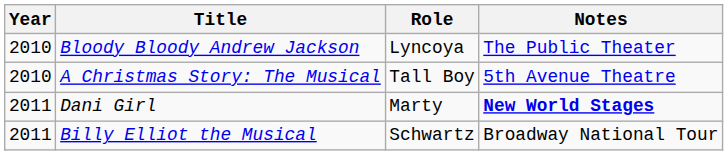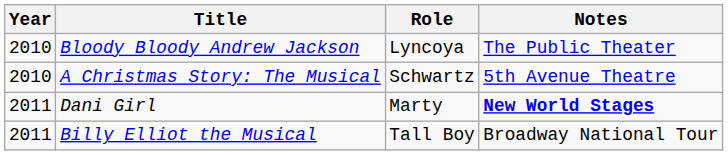 <table class="wikitable sortable">
 <tr>
 <th>Year</th>
 <th>Title</th>
 <th>Role</th>
 <th class="unsortable">Notes</th>
 </tr>
 <tr>
 <td>2010</td>
 <td><em><a href='#'>Bloody Bloody Andrew Jackson</a></em></td>
 <td>Lyncoya</td>
 <td><a href='#'>The Public Theater</a></td>
 </tr>
 <tr>
 <td>2010</td>
 <td><em><a href='#'>A Christmas Story: The Musical</a></em></td>
-<td>Tall Boy</td>
+<td>Schwartz</td>
 <td><a href='#'>5th Avenue Theatre</a></td>
 </tr>
 <tr>
 <td>2011</td>
 <td><em>Dani Girl</em></td>
 <td>Marty</td>
 <td><strong><a href='#'>New World Stages</a></strong></td>
 </tr>
 <tr>
 <td>2011</td>
 <td><em><a href='#'>Billy Elliot the Musical</a></em></td>
-<td>Schwartz</td>
+<td>Tall Boy</td>
 <td>Broadway National Tour</td>
 </tr>
 </table>
